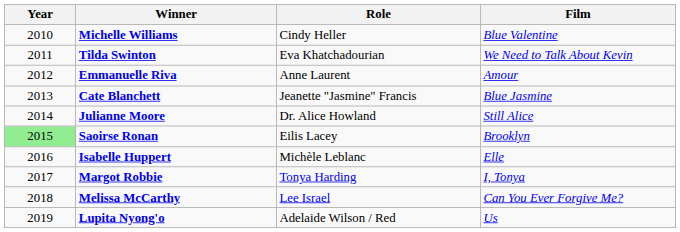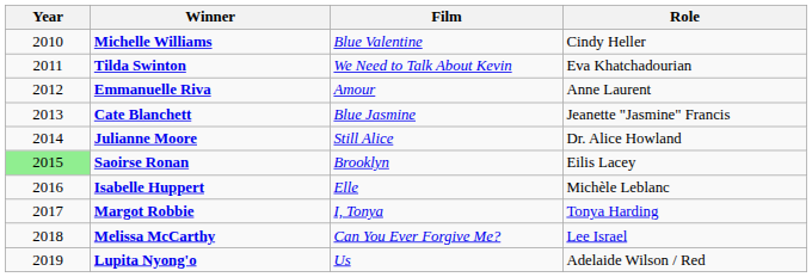 <table class="wikitable" width="95%" cellpadding="5">
 <tr>
 <th width="100"><strong>Year</strong></th>
 <th width="300"><strong>Winner</strong></th>
+<th width="300"><strong>Film</strong></th>
 <th width="300"><strong>Role</strong></th>
-<th width="300"><strong>Film</strong></th>
 </tr>
 <tr>
 <td style="text-align:center;">2010</td>
 <td><strong><a href='#'>Michelle Williams</a></strong></td>
+<td><em><a href='#'>Blue Valentine</a></em></td>
 <td>Cindy Heller</td>
-<td><em><a href='#'>Blue Valentine</a></em></td>
 </tr>
 <tr>
 <td style="text-align:center;">2011</td>
 <td><strong><a href='#'>Tilda Swinton</a></strong></td>
+<td><em><a href='#'>We Need to Talk About Kevin</a></em></td>
 <td>Eva Khatchadourian</td>
-<td><em><a href='#'>We Need to Talk About Kevin</a></em></td>
 </tr>
 <tr>
 <td style="text-align:Center;">2012</td>
 <td><strong><a href='#'>Emmanuelle Riva</a></strong></td>
+<td><em><a href='#'>Amour</a></em></td>
 <td>Anne Laurent</td>
-<td><em><a href='#'>Amour</a></em></td>
 </tr>
 <tr>
 <td style="text-align:Center;">2013</td>
 <td><strong><a href='#'>Cate Blanchett</a></strong></td>
+<td><em><a href='#'>Blue Jasmine</a></em></td>
 <td>Jeanette "Jasmine" Francis</td>
-<td><em><a href='#'>Blue Jasmine</a></em></td>
 </tr>
 <tr>
 <td style="text-align:Center;">2014</td>
 <td><strong><a href='#'>Julianne Moore</a></strong></td>
+<td><em><a href='#'>Still Alice</a></em></td>
 <td>Dr. Alice Howland</td>
-<td><em><a href='#'>Still Alice</a></em></td>
 </tr>
 <tr>
 <td style="background: lightgreen; text-align:Center;">2015</td>
 <td><strong><a href='#'>Saoirse Ronan</a></strong></td>
+<td><em><a href='#'>Brooklyn</a></em></td>
 <td>Eilis Lacey</td>
-<td><em><a href='#'>Brooklyn</a></em></td>
 </tr>
 <tr>
 <td style="text-align:Center;">2016</td>
 <td><strong><a href='#'>Isabelle Huppert</a></strong></td>
+<td><em><a href='#'>Elle</a></em></td>
 <td>Michèle Leblanc</td>
-<td><em><a href='#'>Elle</a></em></td>
 </tr>
 <tr>
 <td style="text-align:Center;">2017</td>
 <td><strong><a href='#'>Margot Robbie</a></strong></td>
+<td><em><a href='#'>I, Tonya</a></em></td>
 <td><a href='#'>Tonya Harding</a></td>
-<td><em><a href='#'>I, Tonya</a></em></td>
 </tr>
 <tr>
 <td style="text-align:Center;">2018</td>
 <td><strong><a href='#'>Melissa McCarthy</a></strong></td>
+<td><em><a href='#'>Can You Ever Forgive Me?</a></em></td>
 <td><a href='#'>Lee Israel</a></td>
-<td><em><a href='#'>Can You Ever Forgive Me?</a></em></td>
 </tr>
 <tr>
 <td style="text-align:Center;">2019</td>
 <td><strong><a href='#'>Lupita Nyong'o</a></strong></td>
+<td><em><a href='#'>Us</a></em></td>
 <td>Adelaide Wilson / Red</td>
-<td><em><a href='#'>Us</a></em></td>
 </tr>
 </table>
